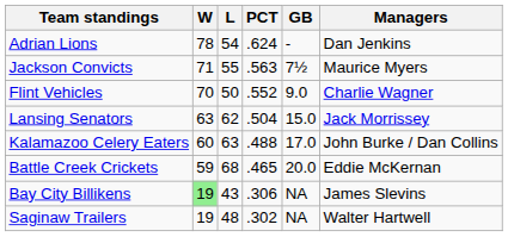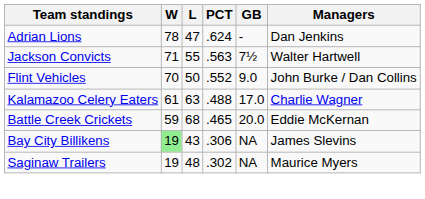 <table class="wikitable">
 <tr>
 <th>Team standings</th>
 <th>W</th>
 <th>L</th>
 <th>PCT</th>
 <th>GB</th>
 <th>Managers</th>
 </tr>
 <tr>
 <td><a href='#'>Adrian Lions</a></td>
 <td>78</td>
-<td>54</td>
+<td>47</td>
 <td>.624</td>
 <td>-</td>
 <td>Dan Jenkins</td>
 </tr>
 <tr>
 <td><a href='#'>Jackson Convicts</a></td>
 <td>71</td>
 <td>55</td>
 <td>.563</td>
 <td>7½</td>
-<td>Maurice Myers</td>
+<td>Walter Hartwell</td>
 </tr>
 <tr>
 <td><a href='#'>Flint Vehicles</a></td>
 <td>70</td>
 <td>50</td>
 <td>.552</td>
 <td>9.0</td>
-<td><a href='#'>Charlie Wagner</a></td>
-</tr>
-<tr>
-<td><a href='#'>Lansing Senators</a></td>
-<td>63</td>
-<td>62</td>
-<td>.504</td>
-<td>15.0</td>
-<td><a href='#'>Jack Morrissey</a></td>
+<td>John Burke / Dan Collins</td>
 </tr>
 <tr>
 <td><a href='#'>Kalamazoo Celery Eaters</a></td>
-<td>60</td>
+<td>61</td>
 <td>63</td>
 <td>.488</td>
 <td>17.0</td>
-<td>John Burke / Dan Collins</td>
+<td><a href='#'>Charlie Wagner</a></td>
 </tr>
 <tr>
 <td><a href='#'>Battle Creek Crickets</a></td>
 <td>59</td>
 <td>68</td>
 <td>.465</td>
 <td>20.0</td>
 <td>Eddie McKernan</td>
 </tr>
 <tr>
 <td><a href='#'>Bay City Billikens</a></td>
 <td style="background: lightgreen;">19</td>
 <td>43</td>
 <td>.306</td>
 <td>NA</td>
 <td>James Slevins</td>
 </tr>
 <tr>
 <td><a href='#'>Saginaw Trailers</a></td>
 <td>19</td>
 <td>48</td>
 <td>.302</td>
 <td>NA</td>
-<td>Walter Hartwell</td>
+<td>Maurice Myers</td>
 </tr>
 </table>
